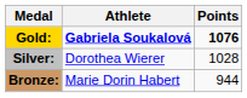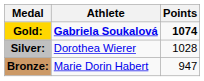 <table class="wikitable">
 <tr>
 <th>Medal</th>
 <th>Athlete</th>
 <th>Points</th>
 </tr>
 <tr>
 <td style="text-align:center;background-color:gold;"><strong>Gold:</strong></td>
 <td> <strong><a href='#'>Gabriela Soukalová</a></strong></td>
-<td align="right"><strong>1076</strong></td>
+<td align="right"><strong>1074</strong></td>
 </tr>
 <tr>
 <td style="text-align:center;background-color:silver;"><strong>Silver:</strong></td>
 <td> <a href='#'>Dorothea Wierer</a></td>
 <td align="right">1028</td>
 </tr>
 <tr>
 <td style="text-align:center;background-color:#CC9966;"><strong>Bronze:</strong></td>
 <td> <a href='#'>Marie Dorin Habert</a></td>
-<td align="right">944</td>
+<td align="right">947</td>
 </tr>
 </table>
